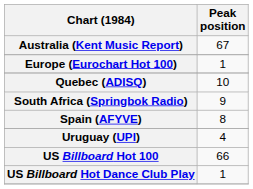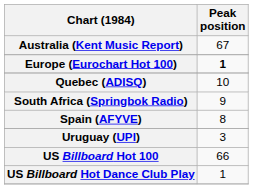 <table class="wikitable sortable plainrowheaders" style="text-align:center">
 <tr>
 <th scope="col">Chart (1984)</th>
 <th scope="col">Peak<br>position</th>
 </tr>
 <tr>
 <th scope="row">Australia (<a href='#'>Kent Music Report</a>)</th>
 <td>67</td>
 </tr>
 <tr>
 </tr>
 <tr>
 </tr>
 <tr>
 </tr>
 <tr>
 <th scope="row">Europe (<a href='#'>Eurochart Hot 100</a>)</th>
-<td>1</td>
+<td><strong>1</strong></td>
 </tr>
 <tr>
 </tr>
 <tr>
 </tr>
 <tr>
 </tr>
 <tr>
 </tr>
 <tr>
 </tr>
 <tr>
 <th scope="row">Quebec (<a href='#'>ADISQ</a>)</th>
 <td align="center">10</td>
 </tr>
 <tr>
 <th scope="row">South Africa (<a href='#'>Springbok Radio</a>)</th>
 <td>9</td>
 </tr>
 <tr>
 <th scope="row">Spain (<a href='#'>AFYVE</a>)</th>
 <td>8</td>
 </tr>
 <tr>
 </tr>
 <tr>
 </tr>
 <tr>
 </tr>
 <tr>
 <th scope="row">Uruguay (<a href='#'>UPI</a>)</th>
-<td>4</td>
+<td>3</td>
 </tr>
 <tr>
 <th scope="row">US <a href='#'><em>Billboard</em> Hot 100</a></th>
 <td>66</td>
 </tr>
 <tr>
 <th scope="row">US <em>Billboard</em> <a href='#'>Hot Dance Club Play</a></th>
 <td>1</td>
 </tr>
 <tr>
 </tr>
 </table>
